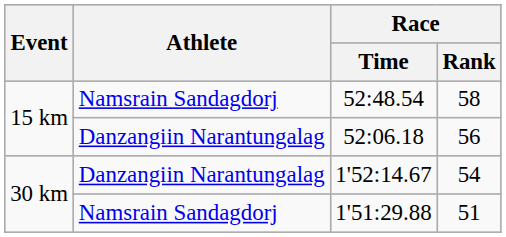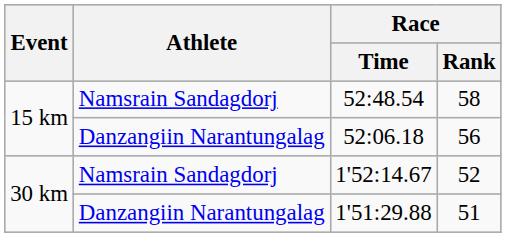 <table class="wikitable" border="1" style="font-size:90%">
 <tr>
 <th rowspan=2>Event</th>
 <th rowspan=2>Athlete</th>
 <th colspan=2>Race</th>
 </tr>
 <tr>
 <th>Time</th>
 <th>Rank</th>
 </tr>
 <tr>
 <td rowspan=2>15 km</td>
 <td><a href='#'>Namsrain Sandagdorj</a></td>
 <td align=center>52:48.54</td>
 <td align=center>58</td>
 </tr>
 <tr>
 <td><a href='#'>Danzangiin Narantungalag</a></td>
 <td align=center>52:06.18</td>
 <td align=center>56</td>
 </tr>
 <tr>
 <td rowspan=2>30 km</td>
-<td><a href='#'>Danzangiin Narantungalag</a></td>
+<td><a href='#'>Namsrain Sandagdorj</a></td>
 <td align=center>1'52:14.67</td>
-<td align=center>54</td>
+<td align=center>52</td>
 </tr>
 <tr>
-<td><a href='#'>Namsrain Sandagdorj</a></td>
+<td><a href='#'>Danzangiin Narantungalag</a></td>
 <td align=center>1'51:29.88</td>
 <td align=center>51</td>
 </tr>
 </table>
